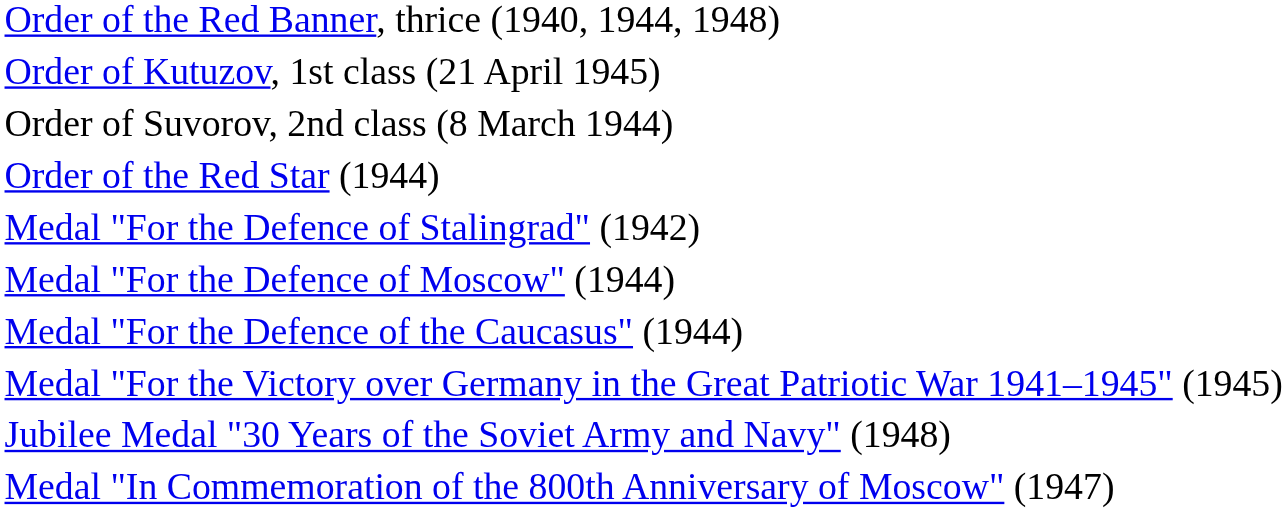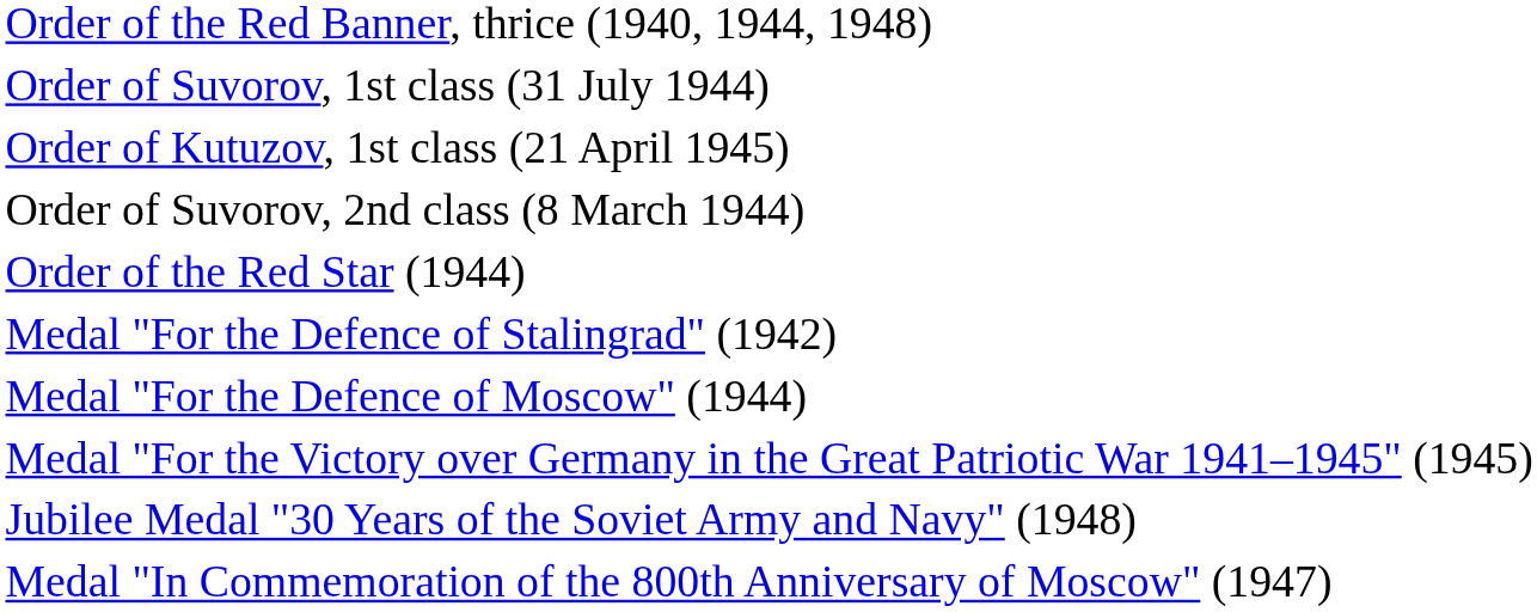 <table>
 <tr>
 <td></td>
 <td><a href='#'>Order of the Red Banner</a>, thrice (1940, 1944, 1948)</td>
+</tr>
+<tr>
+<td></td>
+<td><a href='#'>Order of Suvorov</a>, 1st class (31 July 1944)</td>
 </tr>
 <tr>
 <td></td>
 <td><a href='#'>Order of Kutuzov</a>, 1st class (21 April 1945)</td>
 </tr>
 <tr>
 <td></td>
 <td>Order of Suvorov, 2nd class (8 March 1944)</td>
 </tr>
 <tr>
 <td></td>
 <td><a href='#'>Order of the Red Star</a> (1944)</td>
 </tr>
 <tr>
 <td></td>
 <td><a href='#'>Medal "For the Defence of Stalingrad"</a> (1942)</td>
 </tr>
 <tr>
 <td></td>
 <td><a href='#'>Medal "For the Defence of Moscow"</a> (1944)</td>
 </tr>
 <tr>
 <td></td>
-<td><a href='#'>Medal "For the Defence of the Caucasus"</a> (1944)</td>
-</tr>
-<tr>
-<td></td>
 <td><a href='#'>Medal "For the Victory over Germany in the Great Patriotic War 1941–1945"</a> (1945)</td>
 </tr>
 <tr>
 <td></td>
 <td><a href='#'>Jubilee Medal "30 Years of the Soviet Army and Navy"</a> (1948)</td>
 </tr>
 <tr>
 <td></td>
 <td><a href='#'>Medal "In Commemoration of the 800th Anniversary of Moscow"</a> (1947)</td>
 </tr>
 <tr>
 </tr>
 </table>
